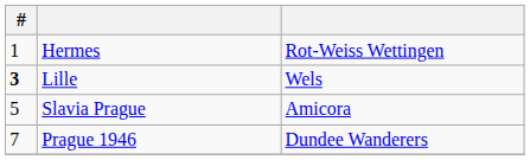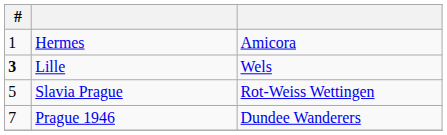 <table class=wikitable>
 <tr align=center>
 </tr>
 <tr>
 <th width=20>#</th>
 <th width=200></th>
 <th width=200></th>
 </tr>
 <tr>
 <td>1</td>
 <td> <a href='#'>Hermes</a></td>
-<td> <a href='#'>Rot-Weiss Wettingen</a></td>
+<td> <a href='#'>Amicora</a></td>
 </tr>
 <tr>
 <td><strong>3</strong></td>
 <td> <a href='#'>Lille</a></td>
 <td> <a href='#'>Wels</a></td>
 </tr>
 <tr>
 <td>5</td>
 <td> <a href='#'>Slavia Prague</a></td>
-<td> <a href='#'>Amicora</a></td>
+<td> <a href='#'>Rot-Weiss Wettingen</a></td>
 </tr>
 <tr>
 <td>7</td>
 <td> <a href='#'>Prague 1946</a></td>
 <td> <a href='#'>Dundee Wanderers</a></td>
 </tr>
 <tr>
 </tr>
 </table>
